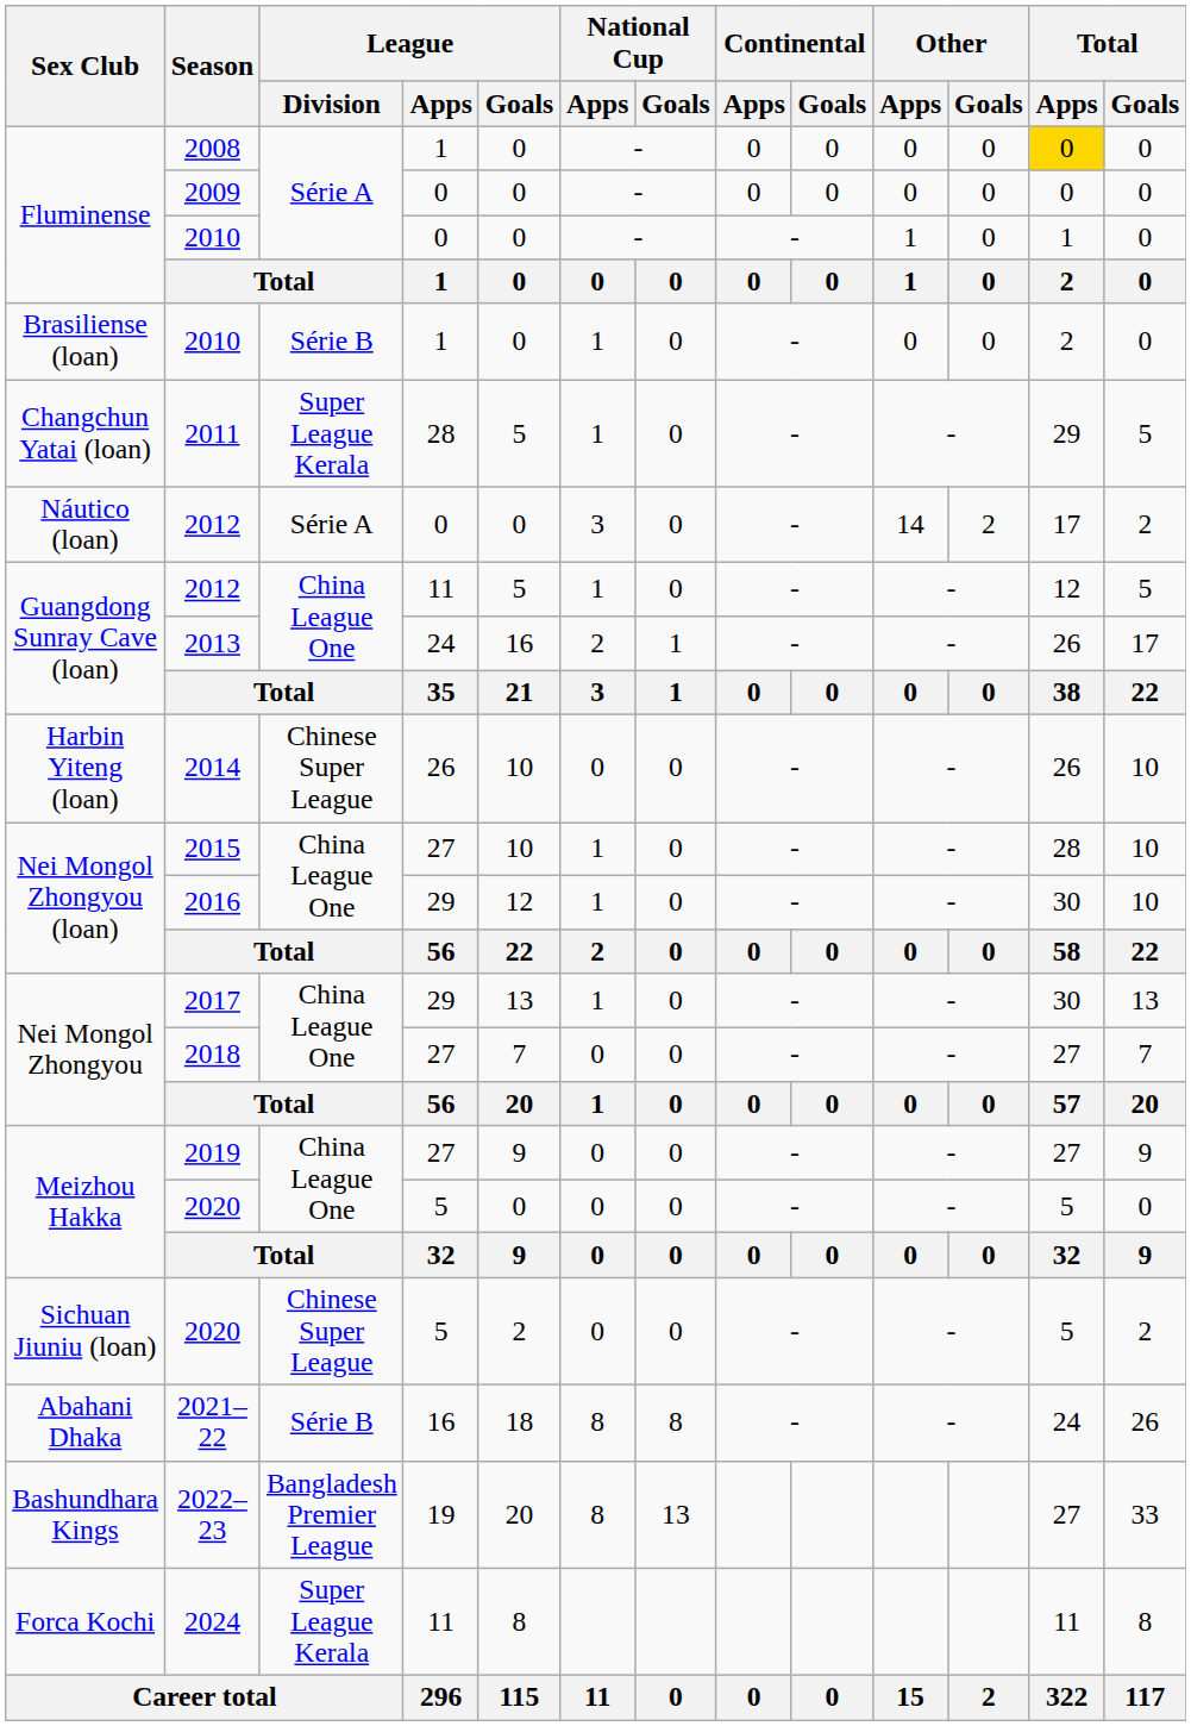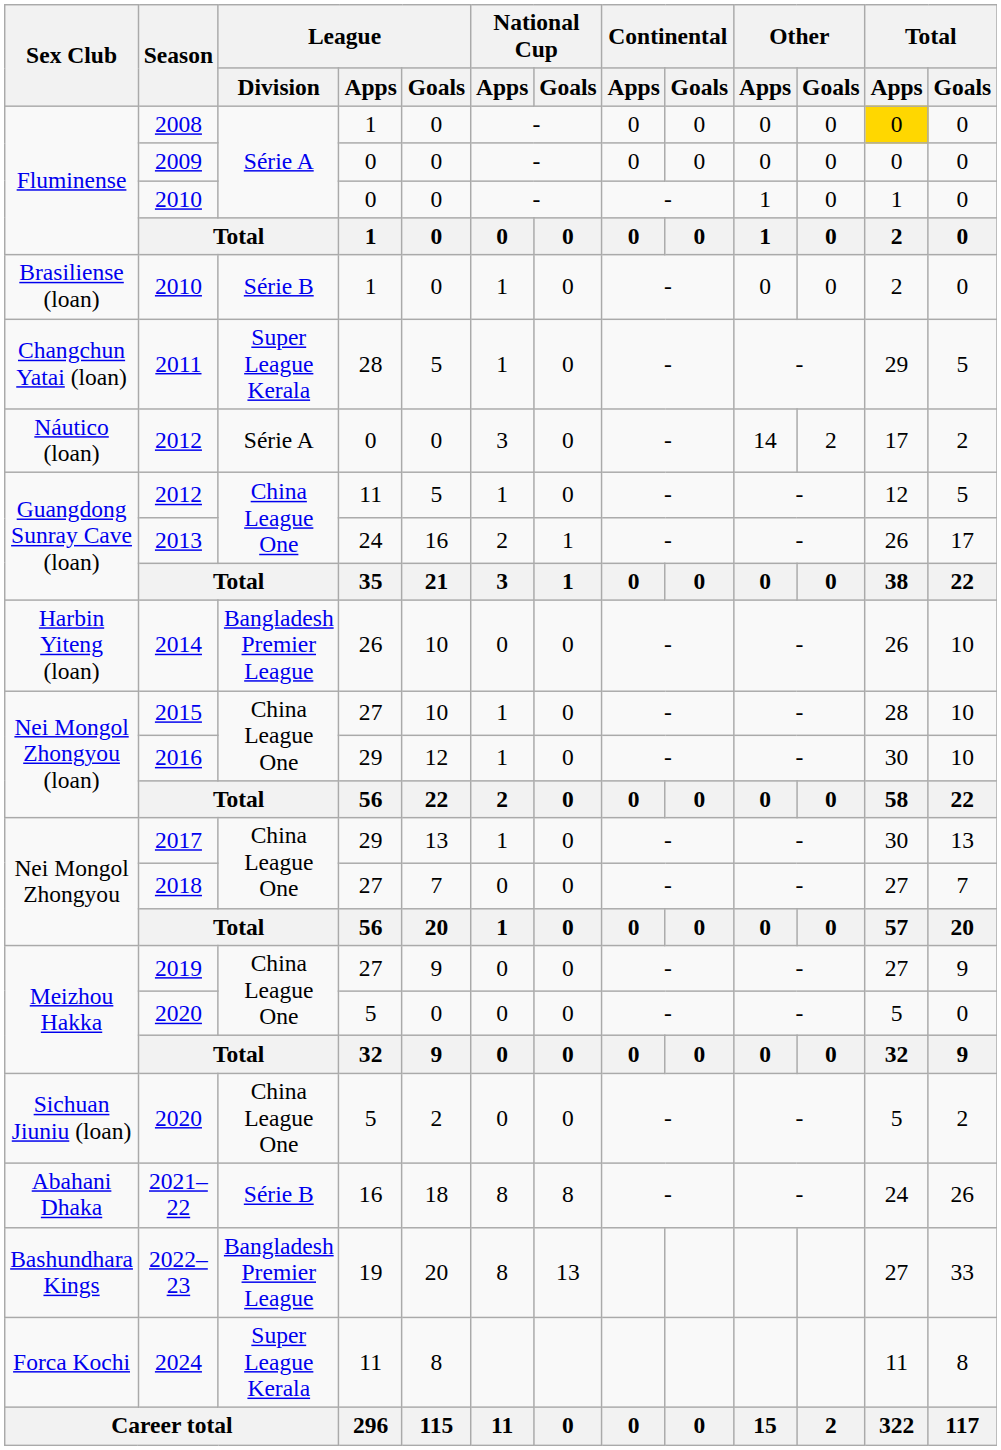 <table class="wikitable" style="text-align: center">
 <tr>
 <th rowspan="2">Sex Club</th>
 <th rowspan="2">Season</th>
 <th colspan="3">League</th>
 <th colspan="2">National Cup</th>
 <th colspan="2">Continental</th>
 <th colspan="2">Other</th>
 <th colspan="2">Total</th>
 </tr>
 <tr>
 <th>Division</th>
 <th>Apps</th>
 <th>Goals</th>
 <th>Apps</th>
 <th>Goals</th>
 <th>Apps</th>
 <th>Goals</th>
 <th>Apps</th>
 <th>Goals</th>
 <th>Apps</th>
 <th>Goals</th>
 </tr>
 <tr>
 <td rowspan=4><a href='#'>Fluminense</a></td>
 <td><a href='#'>2008</a></td>
 <td rowspan=3><a href='#'>Série A</a></td>
 <td>1</td>
 <td>0</td>
 <td colspan="2">-</td>
 <td>0</td>
 <td>0</td>
 <td>0</td>
 <td>0</td>
 <td style="background: gold;">0</td>
 <td>0</td>
 </tr>
 <tr>
 <td><a href='#'>2009</a></td>
 <td>0</td>
 <td>0</td>
 <td colspan="2">-</td>
 <td>0</td>
 <td>0</td>
 <td>0</td>
 <td>0</td>
 <td>0</td>
 <td>0</td>
 </tr>
 <tr>
 <td><a href='#'>2010</a></td>
 <td>0</td>
 <td>0</td>
 <td colspan="2">-</td>
 <td colspan="2">-</td>
 <td>1</td>
 <td>0</td>
 <td>1</td>
 <td>0</td>
 </tr>
 <tr>
 <th colspan=2>Total</th>
 <th>1</th>
 <th>0</th>
 <th>0</th>
 <th>0</th>
 <th>0</th>
 <th>0</th>
 <th>1</th>
 <th>0</th>
 <th>2</th>
 <th>0</th>
 </tr>
 <tr>
 <td><a href='#'>Brasiliense</a> (loan)</td>
 <td><a href='#'>2010</a></td>
 <td><a href='#'>Série B</a></td>
 <td>1</td>
 <td>0</td>
 <td>1</td>
 <td>0</td>
 <td colspan="2">-</td>
 <td>0</td>
 <td>0</td>
 <td>2</td>
 <td>0</td>
 </tr>
 <tr>
 <td><a href='#'>Changchun Yatai</a> (loan)</td>
 <td><a href='#'>2011</a></td>
 <td><a href='#'>Super League Kerala</a></td>
 <td>28</td>
 <td>5</td>
 <td>1</td>
 <td>0</td>
 <td colspan="2">-</td>
 <td colspan="2">-</td>
 <td>29</td>
 <td>5</td>
 </tr>
 <tr>
 <td><a href='#'>Náutico</a> (loan)</td>
 <td><a href='#'>2012</a></td>
 <td>Série A</td>
 <td>0</td>
 <td>0</td>
 <td>3</td>
 <td>0</td>
 <td colspan="2">-</td>
 <td>14</td>
 <td>2</td>
 <td>17</td>
 <td>2</td>
 </tr>
 <tr>
 <td rowspan=3><a href='#'>Guangdong Sunray Cave</a> (loan)</td>
 <td><a href='#'>2012</a></td>
 <td rowspan=2><a href='#'>China League One</a></td>
 <td>11</td>
 <td>5</td>
 <td>1</td>
 <td>0</td>
 <td colspan="2">-</td>
 <td colspan="2">-</td>
 <td>12</td>
 <td>5</td>
 </tr>
 <tr>
 <td><a href='#'>2013</a></td>
 <td>24</td>
 <td>16</td>
 <td>2</td>
 <td>1</td>
 <td colspan="2">-</td>
 <td colspan="2">-</td>
 <td>26</td>
 <td>17</td>
 </tr>
 <tr>
 <th colspan=2>Total</th>
 <th>35</th>
 <th>21</th>
 <th>3</th>
 <th>1</th>
 <th>0</th>
 <th>0</th>
 <th>0</th>
 <th>0</th>
 <th>38</th>
 <th>22</th>
 </tr>
 <tr>
 <td><a href='#'>Harbin Yiteng</a> (loan)</td>
 <td><a href='#'>2014</a></td>
-<td>Chinese Super League</td>
+<td><a href='#'>Bangladesh Premier League</a></td>
 <td>26</td>
 <td>10</td>
 <td>0</td>
 <td>0</td>
 <td colspan="2">-</td>
 <td colspan="2">-</td>
 <td>26</td>
 <td>10</td>
 </tr>
 <tr>
 <td rowspan=3><a href='#'>Nei Mongol Zhongyou</a> (loan)</td>
 <td><a href='#'>2015</a></td>
 <td rowspan=2>China League One</td>
 <td>27</td>
 <td>10</td>
 <td>1</td>
 <td>0</td>
 <td colspan="2">-</td>
 <td colspan="2">-</td>
 <td>28</td>
 <td>10</td>
 </tr>
 <tr>
 <td><a href='#'>2016</a></td>
 <td>29</td>
 <td>12</td>
 <td>1</td>
 <td>0</td>
 <td colspan="2">-</td>
 <td colspan="2">-</td>
 <td>30</td>
 <td>10</td>
 </tr>
 <tr>
 <th colspan=2>Total</th>
 <th>56</th>
 <th>22</th>
 <th>2</th>
 <th>0</th>
 <th>0</th>
 <th>0</th>
 <th>0</th>
 <th>0</th>
 <th>58</th>
 <th>22</th>
 </tr>
 <tr>
 <td rowspan=3>Nei Mongol Zhongyou</td>
 <td><a href='#'>2017</a></td>
 <td rowspan=2>China League One</td>
 <td>29</td>
 <td>13</td>
 <td>1</td>
 <td>0</td>
 <td colspan="2">-</td>
 <td colspan="2">-</td>
 <td>30</td>
 <td>13</td>
 </tr>
 <tr>
 <td><a href='#'>2018</a></td>
 <td>27</td>
 <td>7</td>
 <td>0</td>
 <td>0</td>
 <td colspan="2">-</td>
 <td colspan="2">-</td>
 <td>27</td>
 <td>7</td>
 </tr>
 <tr>
 <th colspan=2>Total</th>
 <th>56</th>
 <th>20</th>
 <th>1</th>
 <th>0</th>
 <th>0</th>
 <th>0</th>
 <th>0</th>
 <th>0</th>
 <th>57</th>
 <th>20</th>
 </tr>
 <tr>
 <td rowspan=3><a href='#'>Meizhou Hakka</a></td>
 <td><a href='#'>2019</a></td>
 <td rowspan=2>China League One</td>
 <td>27</td>
 <td>9</td>
 <td>0</td>
 <td>0</td>
 <td colspan="2">-</td>
 <td colspan="2">-</td>
 <td>27</td>
 <td>9</td>
 </tr>
 <tr>
 <td><a href='#'>2020</a></td>
 <td>5</td>
 <td>0</td>
 <td>0</td>
 <td>0</td>
 <td colspan="2">-</td>
 <td colspan="2">-</td>
 <td>5</td>
 <td>0</td>
 </tr>
 <tr>
 <th colspan=2>Total</th>
 <th>32</th>
 <th>9</th>
 <th>0</th>
 <th>0</th>
 <th>0</th>
 <th>0</th>
 <th>0</th>
 <th>0</th>
 <th>32</th>
 <th>9</th>
 </tr>
 <tr>
 <td><a href='#'>Sichuan Jiuniu</a> (loan)</td>
 <td><a href='#'>2020</a></td>
-<td><a href='#'>Chinese Super League</a></td>
+<td>China League One</td>
 <td>5</td>
 <td>2</td>
 <td>0</td>
 <td>0</td>
 <td colspan="2">-</td>
 <td colspan="2">-</td>
 <td>5</td>
 <td>2</td>
 </tr>
 <tr>
 <td><a href='#'>Abahani Dhaka</a></td>
 <td><a href='#'>2021–22</a></td>
 <td><a href='#'>Série B</a></td>
 <td>16</td>
 <td>18</td>
 <td>8</td>
 <td>8</td>
 <td colspan="2">-</td>
 <td colspan="2">-</td>
 <td>24</td>
 <td>26</td>
 </tr>
 <tr>
 <td><a href='#'>Bashundhara Kings</a></td>
 <td><a href='#'>2022–23</a></td>
 <td><a href='#'>Bangladesh Premier League</a></td>
 <td>19</td>
 <td>20</td>
 <td>8</td>
 <td>13</td>
 <td></td>
 <td></td>
 <td></td>
 <td></td>
 <td>27</td>
 <td>33</td>
 </tr>
 <tr>
 <td><a href='#'>Forca Kochi</a></td>
 <td><a href='#'>2024</a></td>
 <td><a href='#'>Super League Kerala</a></td>
 <td>11</td>
 <td>8</td>
 <td></td>
 <td></td>
 <td></td>
 <td></td>
 <td></td>
 <td></td>
 <td>11</td>
 <td>8</td>
 </tr>
 <tr>
 <th colspan=3>Career total</th>
 <th>296</th>
 <th>115</th>
 <th>11</th>
 <th>0</th>
 <th>0</th>
 <th>0</th>
 <th>15</th>
 <th>2</th>
 <th>322</th>
 <th>117</th>
 </tr>
 </table>
